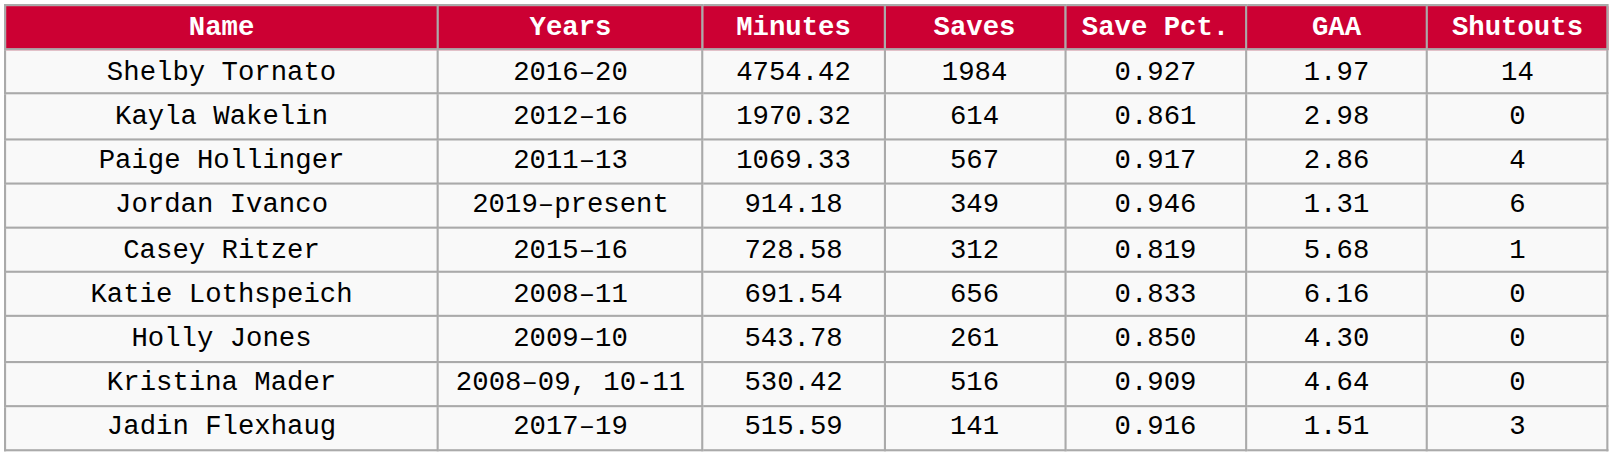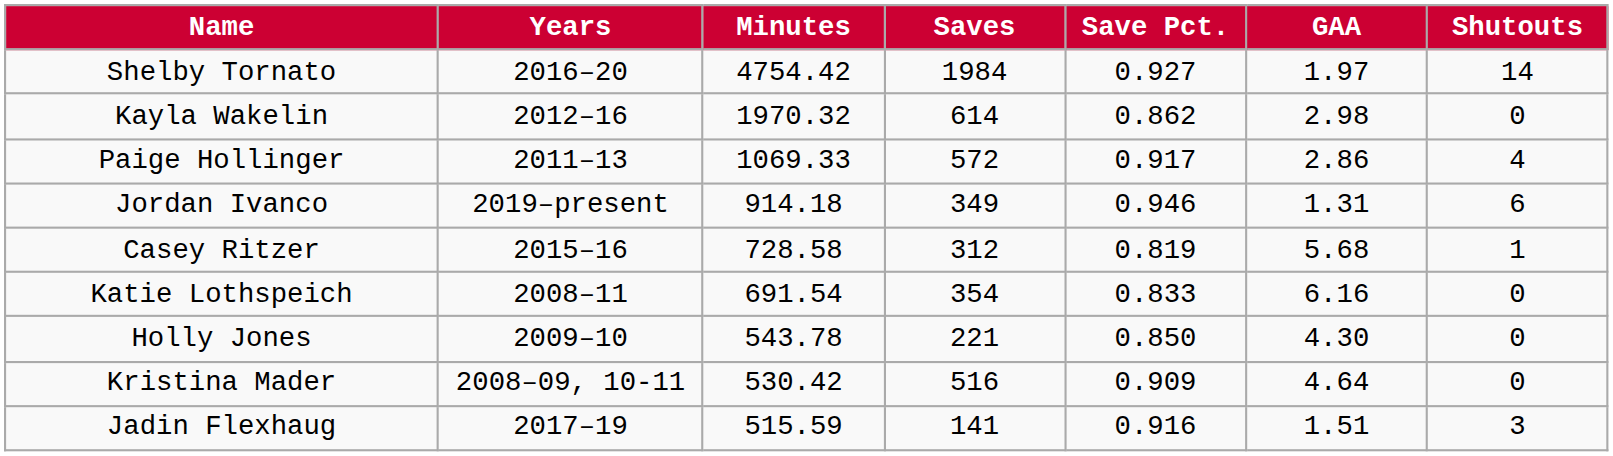 <table class="wikitable">
 <tr align="center"  style=" background:#cc0033; color:#ffffff;">
 <td ! scope="col" width="200px"><strong>Name</strong></td>
 <td ! scope="col" width="120px"><strong>Years</strong></td>
 <td ! scope="col" width="80px"><strong>Minutes</strong></td>
 <td ! scope="col" width="80px"><strong>Saves</strong></td>
 <td ! scope="col" width="80px"><strong>Save Pct.</strong></td>
 <td ! scope="col" width="80px"><strong>GAA</strong></td>
 <td ! scope="col" width="80px"><strong>Shutouts</strong></td>
 </tr>
 <tr align="center" bgcolor="">
 <td>Shelby Tornato</td>
 <td>2016–20</td>
 <td>4754.42</td>
 <td>1984</td>
 <td>0.927</td>
 <td>1.97</td>
 <td>14</td>
 </tr>
 <tr align="center" bgcolor="">
 <td>Kayla Wakelin</td>
 <td>2012–16</td>
 <td>1970.32</td>
 <td>614</td>
-<td>0.861</td>
+<td>0.862</td>
 <td>2.98</td>
 <td>0</td>
 </tr>
 <tr align="center" bgcolor="">
 <td>Paige Hollinger</td>
 <td>2011–13</td>
 <td>1069.33</td>
-<td>567</td>
+<td>572</td>
 <td>0.917</td>
 <td>2.86</td>
 <td>4</td>
 </tr>
 <tr align="center" bgcolor="">
 <td>Jordan Ivanco</td>
 <td>2019–present</td>
 <td>914.18</td>
 <td>349</td>
 <td>0.946</td>
 <td>1.31</td>
 <td>6</td>
 </tr>
 <tr align="center" bgcolor="">
 <td>Casey Ritzer</td>
 <td>2015–16</td>
 <td>728.58</td>
 <td>312</td>
 <td>0.819</td>
 <td>5.68</td>
 <td>1</td>
 </tr>
 <tr align="center" bgcolor="">
 <td>Katie Lothspeich</td>
 <td>2008–11</td>
 <td>691.54</td>
-<td>656</td>
+<td>354</td>
 <td>0.833</td>
 <td>6.16</td>
 <td>0</td>
 </tr>
 <tr align="center" bgcolor="">
 <td>Holly Jones</td>
 <td>2009–10</td>
 <td>543.78</td>
-<td>261</td>
+<td>221</td>
 <td>0.850</td>
 <td>4.30</td>
 <td>0</td>
 </tr>
 <tr align="center" bgcolor="">
 <td>Kristina Mader</td>
 <td>2008–09, 10-11</td>
 <td>530.42</td>
 <td>516</td>
 <td>0.909</td>
 <td>4.64</td>
 <td>0</td>
 </tr>
 <tr align="center" bgcolor="">
 <td>Jadin Flexhaug</td>
 <td>2017–19</td>
 <td>515.59</td>
 <td>141</td>
 <td>0.916</td>
 <td>1.51</td>
 <td>3</td>
 </tr>
 </table>
